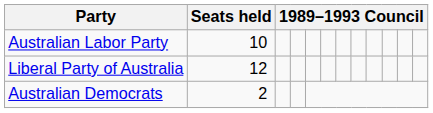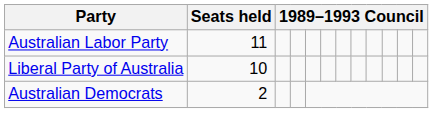 <table class="wikitable">
 <tr>
 <th rowspan=1>Party</th>
 <th colspan=1>Seats held</th>
 <th rowspan=1 colspan=11>1989–1993 Council</th>
 </tr>
 <tr>
 <td><a href='#'>Australian Labor Party</a></td>
-<td align=right>10 </td>
+<td align=right>11 </td>
 <td> </td>
 <td> </td>
 <td> </td>
 <td> </td>
 <td> </td>
 <td> </td>
 <td> </td>
 <td> </td>
 <td> </td>
 <td> </td>
 </tr>
 <tr>
 <td><a href='#'>Liberal Party of Australia</a></td>
-<td align=right>12 </td>
+<td align=right>10 </td>
 <td> </td>
 <td> </td>
 <td> </td>
 <td> </td>
 <td> </td>
 <td> </td>
 <td> </td>
 <td> </td>
 <td> </td>
 <td> </td>
 </tr>
 <tr>
 <td><a href='#'>Australian Democrats</a></td>
 <td align=right>2 </td>
 <td> </td>
 <td> </td>
 </tr>
 </table>
